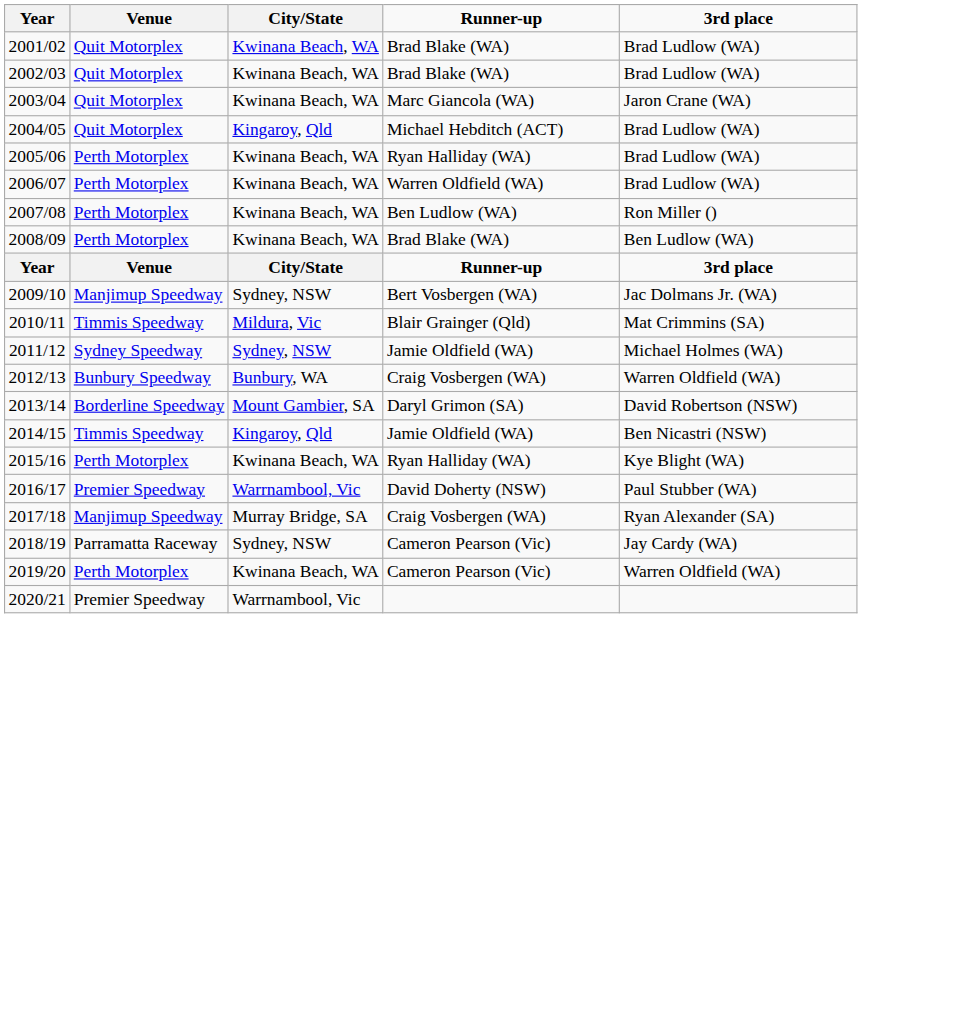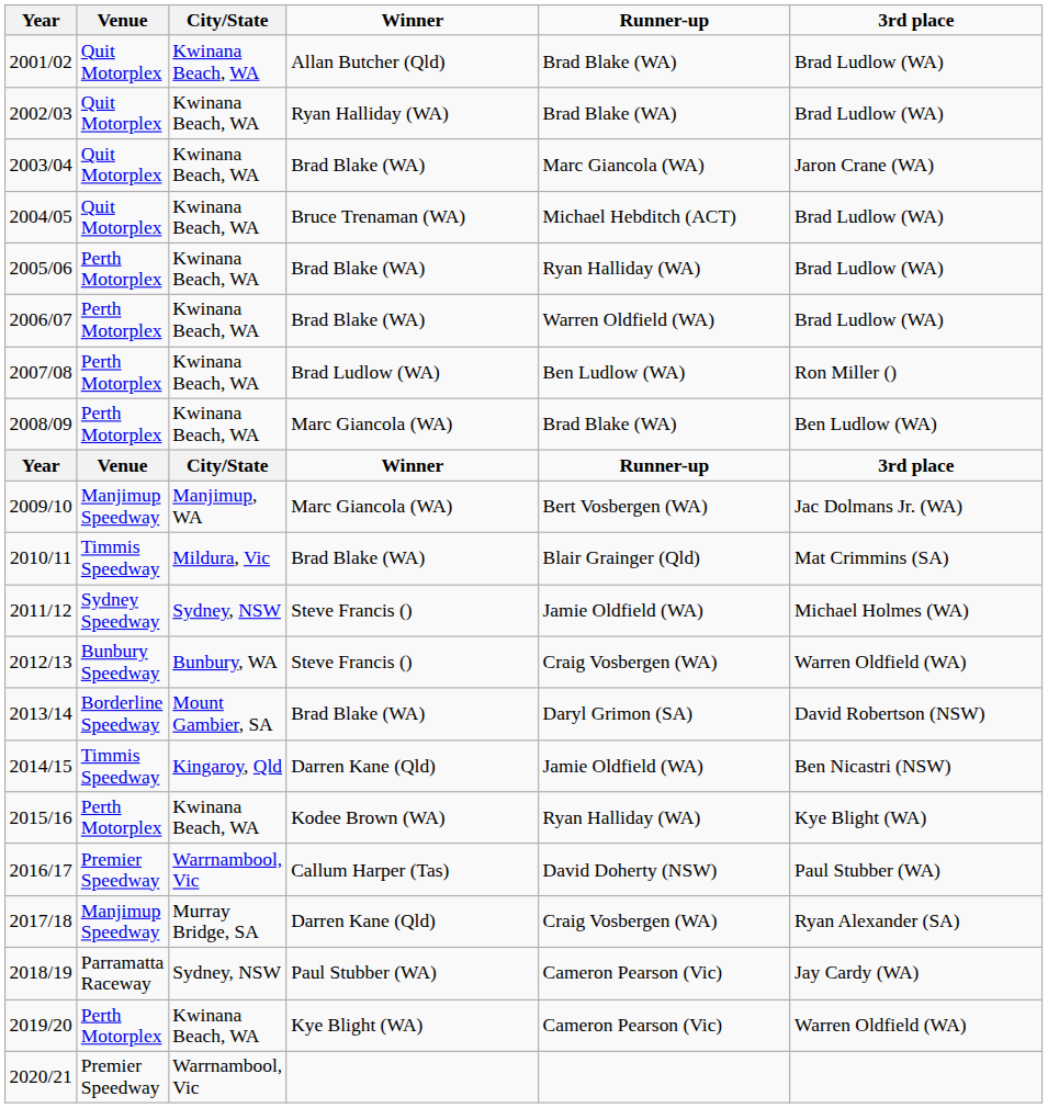 <table class="wikitable">
 <tr align=center>
 <th>Year</th>
 <th>Venue</th>
 <th>City/State</th>
+<td width=210px ><strong>Winner</strong></td>
 <td width=210px ><strong>Runner-up</strong></td>
 <td width=210px ><strong>3rd place</strong></td>
 </tr>
 <tr>
 <td align=center>2001/02</td>
 <td><a href='#'>Quit Motorplex</a></td>
 <td><a href='#'>Kwinana Beach</a>, <a href='#'>WA</a></td>
+<td>Allan Butcher (Qld)</td>
 <td>Brad Blake (WA)</td>
 <td>Brad Ludlow (WA)</td>
 </tr>
 <tr>
 <td align=center>2002/03</td>
 <td><a href='#'>Quit Motorplex</a></td>
 <td>Kwinana Beach, WA</td>
+<td>Ryan Halliday (WA)</td>
 <td>Brad Blake (WA)</td>
 <td>Brad Ludlow (WA)</td>
 </tr>
 <tr>
 <td align=center>2003/04</td>
 <td><a href='#'>Quit Motorplex</a></td>
 <td>Kwinana Beach, WA</td>
+<td>Brad Blake (WA)</td>
 <td>Marc Giancola (WA)</td>
 <td>Jaron Crane (WA)</td>
 </tr>
 <tr>
 <td align=center>2004/05</td>
 <td><a href='#'>Quit Motorplex</a></td>
-<td><a href='#'>Kingaroy</a>, <a href='#'>Qld</a></td>
+<td>Kwinana Beach, WA</td>
+<td>Bruce Trenaman (WA)</td>
 <td>Michael Hebditch (ACT)</td>
 <td>Brad Ludlow (WA)</td>
 </tr>
 <tr>
 <td align=center>2005/06</td>
 <td><a href='#'>Perth Motorplex</a></td>
 <td>Kwinana Beach, WA</td>
+<td>Brad Blake (WA)</td>
 <td>Ryan Halliday (WA)</td>
 <td>Brad Ludlow (WA)</td>
 </tr>
 <tr>
 <td align=center>2006/07</td>
 <td><a href='#'>Perth Motorplex</a></td>
 <td>Kwinana Beach, WA</td>
+<td>Brad Blake (WA)</td>
 <td>Warren Oldfield (WA)</td>
 <td>Brad Ludlow (WA)</td>
 </tr>
 <tr>
 <td align=center>2007/08</td>
 <td><a href='#'>Perth Motorplex</a></td>
 <td>Kwinana Beach, WA</td>
+<td>Brad Ludlow (WA)</td>
 <td>Ben Ludlow (WA)</td>
 <td>Ron Miller ()</td>
 </tr>
 <tr>
 <td align=center>2008/09</td>
 <td><a href='#'>Perth Motorplex</a></td>
 <td>Kwinana Beach, WA</td>
+<td>Marc Giancola (WA)</td>
 <td>Brad Blake (WA)</td>
 <td>Ben Ludlow (WA)</td>
 </tr>
 <tr align=center>
 <th>Year</th>
 <th>Venue</th>
 <th>City/State</th>
+<td width=210px ><strong>Winner</strong></td>
 <td width=210px ><strong>Runner-up</strong></td>
 <td width=210px ><strong>3rd place</strong></td>
 </tr>
 <tr>
 <td align=center>2009/10</td>
 <td><a href='#'>Manjimup Speedway</a></td>
-<td>Sydney, NSW</td>
+<td><a href='#'>Manjimup</a>, WA</td>
+<td>Marc Giancola (WA)</td>
 <td>Bert Vosbergen (WA)</td>
 <td>Jac Dolmans Jr. (WA)</td>
 </tr>
 <tr>
 <td align=center>2010/11</td>
 <td><a href='#'>Timmis Speedway</a></td>
 <td><a href='#'>Mildura</a>, <a href='#'>Vic</a></td>
+<td>Brad Blake (WA)</td>
 <td>Blair Grainger (Qld)</td>
 <td>Mat Crimmins (SA)</td>
 </tr>
 <tr>
 <td align=center>2011/12</td>
 <td><a href='#'>Sydney Speedway</a></td>
 <td><a href='#'>Sydney</a>, <a href='#'>NSW</a></td>
+<td>Steve Francis ()</td>
 <td>Jamie Oldfield (WA)</td>
 <td>Michael Holmes (WA)</td>
 </tr>
 <tr>
 <td align=center>2012/13</td>
 <td><a href='#'>Bunbury Speedway</a></td>
 <td><a href='#'>Bunbury</a>, WA</td>
+<td>Steve Francis ()</td>
 <td>Craig Vosbergen (WA)</td>
 <td>Warren Oldfield (WA)</td>
 </tr>
 <tr>
 <td align=center>2013/14</td>
 <td><a href='#'>Borderline Speedway</a></td>
 <td><a href='#'>Mount Gambier</a>, SA</td>
+<td>Brad Blake (WA)</td>
 <td>Daryl Grimon (SA)</td>
 <td>David Robertson (NSW)</td>
 </tr>
 <tr>
 <td align=center>2014/15</td>
 <td><a href='#'>Timmis Speedway</a></td>
 <td><a href='#'>Kingaroy</a>, <a href='#'>Qld</a></td>
+<td>Darren Kane (Qld)</td>
 <td>Jamie Oldfield (WA)</td>
 <td>Ben Nicastri (NSW)</td>
 </tr>
 <tr>
 <td align=center>2015/16</td>
 <td><a href='#'>Perth Motorplex</a></td>
 <td>Kwinana Beach, WA</td>
+<td>Kodee Brown (WA)</td>
 <td>Ryan Halliday (WA)</td>
 <td>Kye Blight (WA)</td>
 </tr>
 <tr>
 <td>2016/17</td>
 <td><a href='#'>Premier Speedway</a></td>
 <td><a href='#'>Warrnambool, Vic</a></td>
+<td>Callum Harper (Tas)</td>
 <td>David Doherty (NSW)</td>
 <td>Paul Stubber (WA)</td>
 </tr>
 <tr>
 <td>2017/18</td>
 <td><a href='#'>Manjimup Speedway</a></td>
 <td>Murray Bridge, SA</td>
+<td>Darren Kane (Qld)</td>
 <td>Craig Vosbergen (WA)</td>
 <td>Ryan Alexander (SA)</td>
 </tr>
 <tr>
 <td>2018/19</td>
 <td>Parramatta Raceway</td>
 <td>Sydney, NSW</td>
+<td>Paul Stubber (WA)</td>
 <td>Cameron Pearson (Vic)</td>
 <td>Jay Cardy (WA)</td>
 </tr>
 <tr>
 <td>2019/20</td>
 <td><a href='#'>Perth Motorplex</a></td>
 <td>Kwinana Beach, WA</td>
+<td>Kye Blight (WA)</td>
 <td>Cameron Pearson (Vic)</td>
 <td>Warren Oldfield (WA)</td>
 </tr>
 <tr>
 <td>2020/21</td>
 <td>Premier Speedway</td>
 <td>Warrnambool, Vic</td>
 <td></td>
 <td></td>
+<td></td>
 </tr>
 </table>
